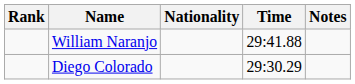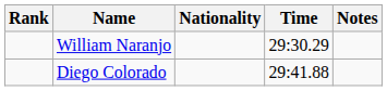 <table class="wikitable sortable" style="text-align:center">
 <tr>
 <th>Rank</th>
 <th>Name</th>
 <th>Nationality</th>
 <th>Time</th>
 <th>Notes</th>
 </tr>
 <tr>
 <td></td>
 <td align=left><a href='#'>William Naranjo</a></td>
 <td align=left></td>
-<td>29:41.88</td>
+<td>29:30.29</td>
 <td></td>
 </tr>
 <tr>
 <td></td>
 <td align=left><a href='#'>Diego Colorado</a></td>
 <td align=left></td>
-<td>29:30.29</td>
+<td>29:41.88</td>
 <td></td>
 </tr>
 </table>
